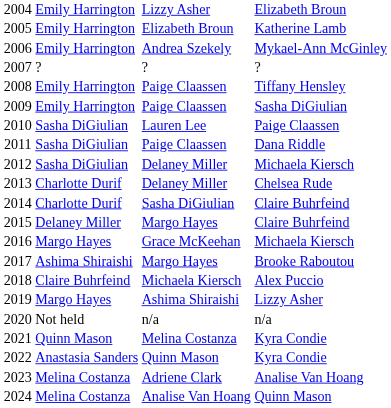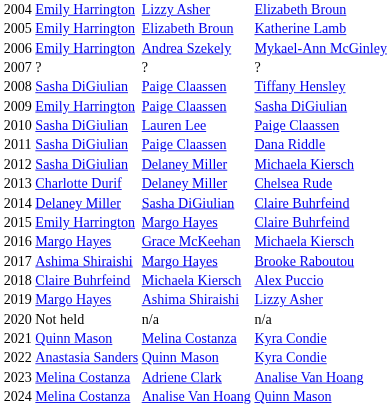 <table>
 <tr>
 <td style="text-align:center;">2004</td>
 <td><a href='#'>Emily Harrington</a></td>
 <td><a href='#'>Lizzy Asher</a></td>
 <td><a href='#'>Elizabeth Broun</a></td>
 </tr>
 <tr>
 <td style="text-align:center;">2005</td>
 <td><a href='#'>Emily Harrington</a></td>
 <td><a href='#'>Elizabeth Broun</a></td>
 <td><a href='#'>Katherine Lamb</a></td>
 </tr>
 <tr>
 <td style="text-align:center;">2006</td>
 <td><a href='#'>Emily Harrington</a></td>
 <td><a href='#'>Andrea Szekely</a></td>
 <td><a href='#'>Mykael-Ann McGinley</a></td>
 </tr>
 <tr>
 <td style="text-align:center;">2007</td>
 <td>?</td>
 <td>?</td>
 <td>?</td>
 </tr>
 <tr>
 <td style="text-align:center;">2008</td>
-<td><a href='#'>Emily Harrington</a></td>
+<td><a href='#'>Sasha DiGiulian</a></td>
 <td><a href='#'>Paige Claassen</a></td>
 <td><a href='#'>Tiffany Hensley</a></td>
 </tr>
 <tr>
 <td style="text-align:center;">2009</td>
 <td><a href='#'>Emily Harrington</a></td>
 <td><a href='#'>Paige Claassen</a></td>
 <td><a href='#'>Sasha DiGiulian</a></td>
 </tr>
 <tr>
 <td style="text-align:center;">2010</td>
 <td><a href='#'>Sasha DiGiulian</a></td>
 <td><a href='#'>Lauren Lee</a></td>
 <td><a href='#'>Paige Claassen</a></td>
 </tr>
 <tr>
 <td style="text-align:center;">2011</td>
 <td><a href='#'>Sasha DiGiulian</a></td>
 <td><a href='#'>Paige Claassen</a></td>
 <td><a href='#'>Dana Riddle</a></td>
 </tr>
 <tr>
 <td style="text-align:center;">2012</td>
 <td><a href='#'>Sasha DiGiulian</a></td>
 <td><a href='#'>Delaney Miller</a></td>
 <td><a href='#'>Michaela Kiersch</a></td>
 </tr>
 <tr>
 <td style="text-align:center;">2013</td>
 <td><a href='#'>Charlotte Durif</a></td>
 <td><a href='#'>Delaney Miller</a></td>
 <td><a href='#'>Chelsea Rude</a></td>
 </tr>
 <tr>
 <td style="text-align:center;">2014</td>
-<td><a href='#'>Charlotte Durif</a></td>
+<td><a href='#'>Delaney Miller</a></td>
 <td><a href='#'>Sasha DiGiulian</a></td>
 <td><a href='#'>Claire Buhrfeind</a></td>
 </tr>
 <tr>
 <td style="text-align:center;">2015</td>
-<td><a href='#'>Delaney Miller</a></td>
+<td><a href='#'>Emily Harrington</a></td>
 <td><a href='#'>Margo Hayes</a></td>
 <td><a href='#'>Claire Buhrfeind</a></td>
 </tr>
 <tr>
 <td style="text-align:center;">2016</td>
 <td><a href='#'>Margo Hayes</a></td>
 <td><a href='#'>Grace McKeehan</a></td>
 <td><a href='#'>Michaela Kiersch</a></td>
 </tr>
 <tr>
 <td style="text-align:center;">2017</td>
 <td><a href='#'>Ashima Shiraishi</a></td>
 <td><a href='#'>Margo Hayes</a></td>
 <td><a href='#'>Brooke Raboutou</a></td>
 </tr>
 <tr>
 <td style="text-align:center;">2018</td>
 <td><a href='#'>Claire Buhrfeind</a></td>
 <td><a href='#'>Michaela Kiersch</a></td>
 <td><a href='#'>Alex Puccio</a></td>
 </tr>
 <tr>
 <td style="text-align:center;">2019</td>
 <td><a href='#'>Margo Hayes</a></td>
 <td><a href='#'>Ashima Shiraishi</a></td>
 <td><a href='#'>Lizzy Asher</a></td>
 </tr>
 <tr>
 <td style="text-align:center;">2020</td>
 <td>Not held</td>
 <td>n/a</td>
 <td>n/a</td>
 </tr>
 <tr>
 <td style="text-align:center;">2021</td>
 <td><a href='#'>Quinn Mason</a></td>
 <td><a href='#'>Melina Costanza</a></td>
 <td><a href='#'>Kyra Condie</a></td>
 </tr>
 <tr>
 <td style="text-align:center;">2022</td>
 <td><a href='#'>Anastasia Sanders</a></td>
 <td><a href='#'>Quinn Mason</a></td>
 <td><a href='#'>Kyra Condie</a></td>
 </tr>
 <tr>
 <td style="text-align:center;">2023</td>
 <td><a href='#'>Melina Costanza</a></td>
 <td><a href='#'>Adriene Clark</a></td>
 <td><a href='#'>Analise Van Hoang</a></td>
 </tr>
 <tr>
 <td style="text-align:center;">2024</td>
 <td><a href='#'>Melina Costanza</a></td>
 <td><a href='#'>Analise Van Hoang</a></td>
 <td><a href='#'>Quinn Mason</a></td>
 </tr>
 </table>
